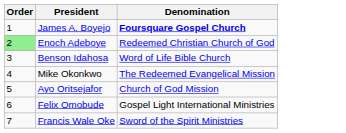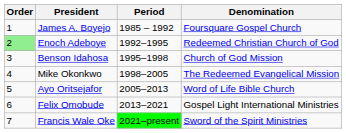 <table class="wikitable">
 <tr>
 <th>Order</th>
 <th>President</th>
+<th>Period</th>
 <th>Denomination</th>
 </tr>
 <tr>
 <td>1</td>
 <td><a href='#'>James A. Boyejo</a></td>
-<td><strong><a href='#'>Foursquare Gospel Church</a></strong></td>
+<td>1985 – 1992</td>
+<td><a href='#'>Foursquare Gospel Church</a></td>
 </tr>
 <tr>
 <td style="background: lightgreen;">2</td>
 <td><a href='#'>Enoch Adeboye</a></td>
+<td>1992–1995</td>
 <td><a href='#'>Redeemed Christian Church of God</a></td>
 </tr>
 <tr>
 <td>3</td>
 <td><a href='#'>Benson Idahosa</a></td>
-<td><a href='#'>Word of Life Bible Church</a></td>
+<td>1995–1998</td>
+<td><a href='#'>Church of God Mission</a></td>
 </tr>
 <tr>
 <td>4</td>
 <td>Mike Okonkwo</td>
+<td>1998–2005</td>
 <td><a href='#'>The Redeemed Evangelical Mission</a></td>
 </tr>
 <tr>
 <td>5</td>
 <td><a href='#'>Ayo Oritsejafor</a></td>
-<td><a href='#'>Church of God Mission</a></td>
+<td>2005–2013</td>
+<td><a href='#'>Word of Life Bible Church</a></td>
 </tr>
 <tr>
 <td>6</td>
 <td><a href='#'>Felix Omobude</a></td>
+<td>2013–2021</td>
 <td>Gospel Light International Ministries</td>
 </tr>
 <tr>
 <td>7</td>
 <td><a href='#'>Francis Wale Oke</a></td>
+<td bgcolor=00ff00>2021–present</td>
 <td><a href='#'>Sword of the Spirit Ministries</a></td>
 </tr>
 </table>
